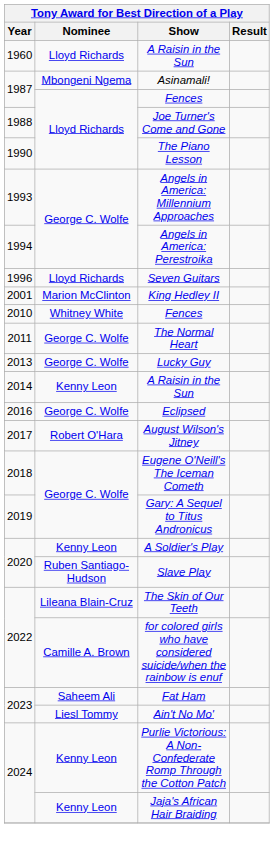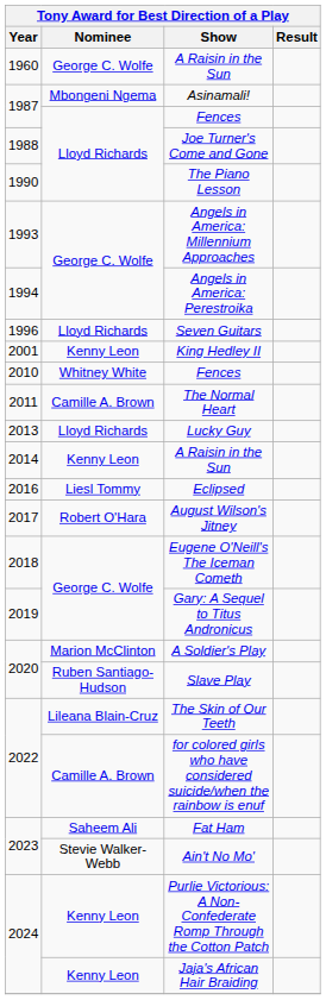 <table class="wikitable" width="60%" style="text-align: center">
 <tr>
 <th colspan="4"><a href='#'>Tony Award for Best Direction of a Play</a></th>
 </tr>
 <tr>
 <th style="width:10%;">Year</th>
 <th style="width:40%;">Nominee</th>
 <th style="width:35%;">Show</th>
 <th style="width:15%;">Result</th>
 </tr>
 <tr>
 <td>1960</td>
-<td><a href='#'>Lloyd Richards</a></td>
+<td><a href='#'>George C. Wolfe</a></td>
 <td><em><a href='#'>A Raisin in the Sun</a></em></td>
 <td></td>
 </tr>
 <tr>
 <td rowspan="2">1987</td>
 <td><a href='#'>Mbongeni Ngema</a></td>
 <td><em>Asinamali!</em></td>
 <td></td>
 </tr>
 <tr>
 <td rowspan="3"><a href='#'>Lloyd Richards</a></td>
 <td><em><a href='#'>Fences</a></em></td>
 <td></td>
 </tr>
 <tr>
 <td>1988</td>
 <td><em><a href='#'>Joe Turner's Come and Gone</a></em></td>
 <td></td>
 </tr>
 <tr>
 <td>1990</td>
 <td><em><a href='#'>The Piano Lesson</a></em></td>
 <td></td>
 </tr>
 <tr>
 <td>1993</td>
 <td rowspan="2"><a href='#'>George C. Wolfe</a></td>
 <td><em><a href='#'>Angels in America: Millennium Approaches</a></em></td>
 <td></td>
 </tr>
 <tr>
 <td>1994</td>
 <td><em><a href='#'>Angels in America: Perestroika</a></em></td>
 <td></td>
 </tr>
 <tr>
 <td>1996</td>
 <td><a href='#'>Lloyd Richards</a></td>
 <td><em><a href='#'>Seven Guitars</a></em></td>
 <td></td>
 </tr>
 <tr>
 <td>2001</td>
-<td><a href='#'>Marion McClinton</a></td>
+<td><a href='#'>Kenny Leon</a></td>
 <td><em><a href='#'>King Hedley II</a></em></td>
 <td></td>
 </tr>
 <tr>
 <td>2010</td>
 <td><a href='#'>Whitney White</a></td>
 <td><em><a href='#'>Fences</a></em></td>
 <td></td>
 </tr>
 <tr>
 <td>2011</td>
-<td><a href='#'>George C. Wolfe</a></td>
+<td><a href='#'>Camille A. Brown</a></td>
 <td><em><a href='#'>The Normal Heart</a></em></td>
 <td></td>
 </tr>
 <tr>
 <td>2013</td>
-<td><a href='#'>George C. Wolfe</a></td>
+<td><a href='#'>Lloyd Richards</a></td>
 <td><em><a href='#'>Lucky Guy</a></em></td>
 <td></td>
 </tr>
 <tr>
 <td>2014</td>
 <td><a href='#'>Kenny Leon</a></td>
 <td><em><a href='#'>A Raisin in the Sun</a></em></td>
 <td></td>
 </tr>
 <tr>
 <td>2016</td>
-<td><a href='#'>George C. Wolfe</a></td>
+<td><a href='#'>Liesl Tommy</a></td>
 <td><em><a href='#'>Eclipsed</a></em></td>
 <td></td>
 </tr>
 <tr>
 <td>2017</td>
 <td><a href='#'>Robert O'Hara</a></td>
 <td><em><a href='#'>August Wilson's Jitney</a></em></td>
 <td></td>
 </tr>
 <tr>
 <td>2018</td>
 <td rowspan="2"><a href='#'>George C. Wolfe</a></td>
 <td><em><a href='#'>Eugene O'Neill's The Iceman Cometh</a></em></td>
 <td></td>
 </tr>
 <tr>
 <td>2019</td>
 <td><em><a href='#'>Gary: A Sequel to Titus Andronicus</a></em></td>
 <td></td>
 </tr>
 <tr>
 <td rowspan="2">2020</td>
-<td><a href='#'>Kenny Leon</a></td>
+<td><a href='#'>Marion McClinton</a></td>
 <td><em><a href='#'>A Soldier's Play</a></em></td>
 <td></td>
 </tr>
 <tr>
 <td><a href='#'>Ruben Santiago-Hudson</a></td>
 <td><em><a href='#'>Slave Play</a></em></td>
 <td></td>
 </tr>
 <tr>
 <td rowspan="2">2022</td>
 <td><a href='#'>Lileana Blain-Cruz</a></td>
 <td><em><a href='#'>The Skin of Our Teeth</a></em></td>
 <td></td>
 </tr>
 <tr>
 <td><a href='#'>Camille A. Brown</a></td>
 <td><em><a href='#'>for colored girls who have considered suicide/when the rainbow is enuf</a></em></td>
 <td></td>
 </tr>
 <tr>
 <td rowspan="2">2023</td>
 <td><a href='#'>Saheem Ali</a></td>
 <td><em><a href='#'>Fat Ham</a></em></td>
 <td></td>
 </tr>
 <tr>
-<td><a href='#'>Liesl Tommy</a></td>
+<td>Stevie Walker-Webb</td>
 <td><em><a href='#'>Ain't No Mo'</a></em></td>
 <td></td>
 </tr>
 <tr>
 <td rowspan="2">2024</td>
 <td><a href='#'>Kenny Leon</a></td>
 <td><em><a href='#'>Purlie Victorious: A Non-Confederate Romp Through the Cotton Patch</a></em></td>
 <td></td>
 </tr>
 <tr>
 <td><a href='#'>Kenny Leon</a></td>
 <td><em><a href='#'>Jaja's African Hair Braiding</a></em></td>
 <td></td>
 </tr>
 <tr>
 </tr>
 </table>
